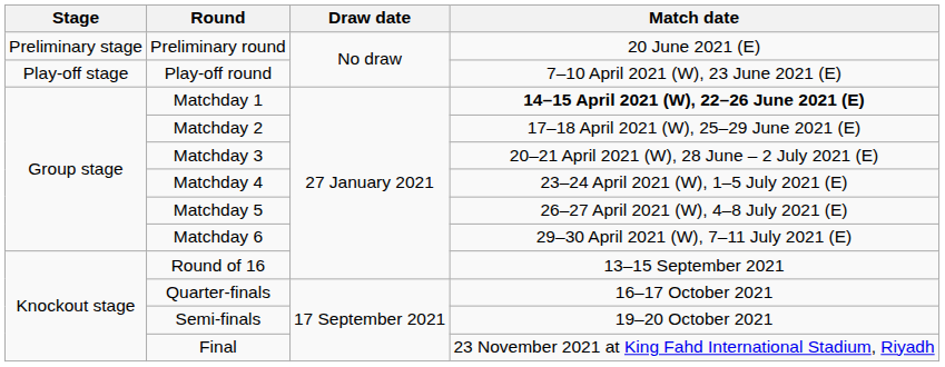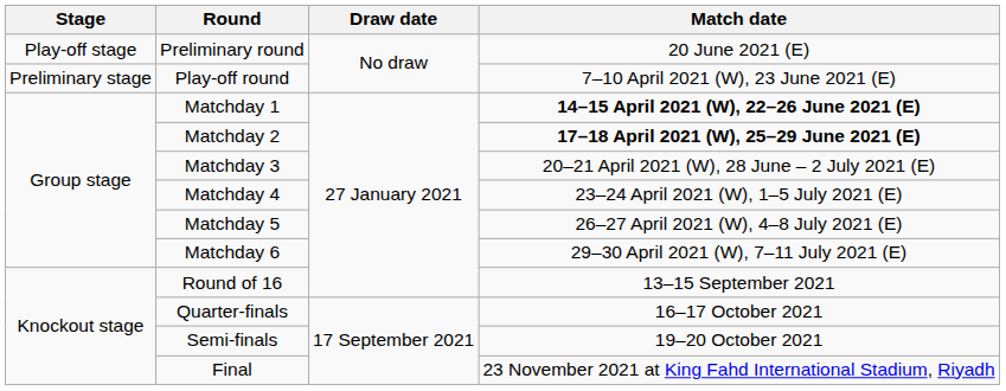 <table class="wikitable" style="text-align:center">
 <tr>
 <th>Stage</th>
 <th>Round</th>
 <th>Draw date</th>
 <th>Match date</th>
 </tr>
 <tr>
-<td>Preliminary stage</td>
+<td>Play-off stage</td>
 <td>Preliminary round</td>
 <td rowspan=2>No draw</td>
 <td>20 June 2021 (E)</td>
 </tr>
 <tr>
-<td>Play-off stage</td>
+<td>Preliminary stage</td>
 <td>Play-off round</td>
 <td>7–10 April 2021 (W), 23 June 2021 (E)</td>
 </tr>
 <tr>
 <td rowspan=6>Group stage</td>
 <td>Matchday 1</td>
 <td rowspan=7>27 January 2021</td>
 <td><strong>14–15 April 2021 (W), 22–26 June 2021 (E)</strong></td>
 </tr>
 <tr>
 <td>Matchday 2</td>
-<td>17–18 April 2021 (W), 25–29 June 2021 (E)</td>
+<td><strong>17–18 April 2021 (W), 25–29 June 2021 (E)</strong></td>
 </tr>
 <tr>
 <td>Matchday 3</td>
 <td>20–21 April 2021 (W), 28 June – 2 July 2021 (E)</td>
 </tr>
 <tr>
 <td>Matchday 4</td>
 <td>23–24 April 2021 (W), 1–5 July 2021 (E)</td>
 </tr>
 <tr>
 <td>Matchday 5</td>
 <td>26–27 April 2021 (W), 4–8 July 2021 (E)</td>
 </tr>
 <tr>
 <td>Matchday 6</td>
 <td>29–30 April 2021 (W), 7–11 July 2021 (E)</td>
 </tr>
 <tr>
 <td rowspan=4>Knockout stage</td>
 <td>Round of 16</td>
 <td>13–15 September 2021</td>
 </tr>
 <tr>
 <td>Quarter-finals</td>
 <td rowspan=3>17 September 2021</td>
 <td>16–17 October 2021</td>
 </tr>
 <tr>
 <td>Semi-finals</td>
 <td>19–20 October 2021</td>
 </tr>
 <tr>
 <td>Final</td>
 <td colspan="2">23 November 2021 at <a href='#'>King Fahd International Stadium</a>, <a href='#'>Riyadh</a></td>
 </tr>
 </table>
